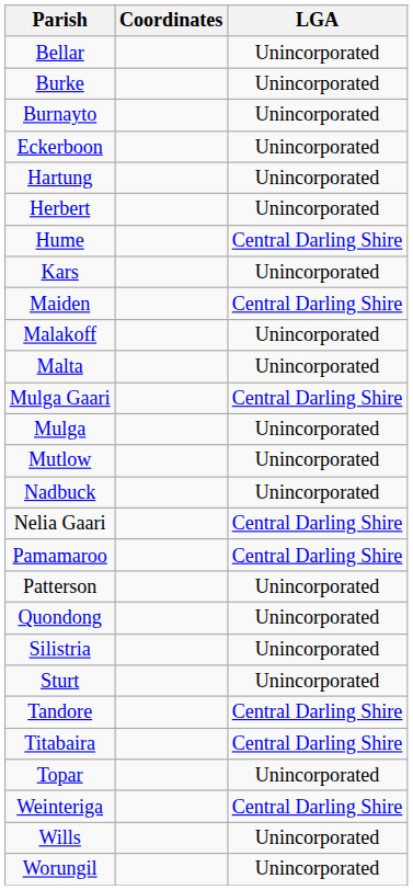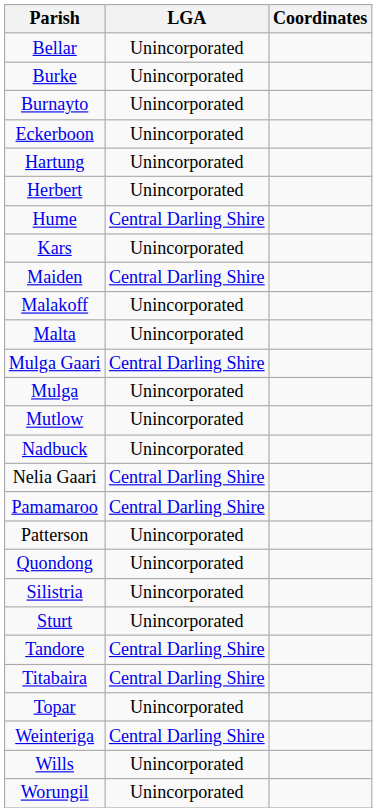 <table class="wikitable" style="text-align:center">
 <tr>
 <th>Parish</th>
+<th>LGA</th>
 <th>Coordinates</th>
-<th>LGA</th>
 </tr>
 <tr>
 <td><a href='#'>Bellar</a></td>
+<td>Unincorporated</td>
 <td></td>
-<td>Unincorporated</td>
 </tr>
 <tr>
 <td><a href='#'>Burke</a></td>
+<td>Unincorporated</td>
 <td></td>
-<td>Unincorporated</td>
 </tr>
 <tr>
 <td><a href='#'>Burnayto</a></td>
+<td>Unincorporated</td>
 <td></td>
-<td>Unincorporated</td>
 </tr>
 <tr>
 <td><a href='#'>Eckerboon</a></td>
+<td>Unincorporated</td>
 <td></td>
-<td>Unincorporated</td>
 </tr>
 <tr>
 <td><a href='#'>Hartung</a></td>
+<td>Unincorporated</td>
 <td></td>
-<td>Unincorporated</td>
 </tr>
 <tr>
 <td><a href='#'>Herbert</a></td>
+<td>Unincorporated</td>
 <td></td>
-<td>Unincorporated</td>
 </tr>
 <tr>
 <td><a href='#'>Hume</a></td>
+<td><a href='#'>Central Darling Shire</a></td>
 <td></td>
-<td><a href='#'>Central Darling Shire</a></td>
 </tr>
 <tr>
 <td><a href='#'>Kars</a></td>
+<td>Unincorporated</td>
 <td></td>
-<td>Unincorporated</td>
 </tr>
 <tr>
 <td><a href='#'>Maiden</a></td>
+<td><a href='#'>Central Darling Shire</a></td>
 <td></td>
-<td><a href='#'>Central Darling Shire</a></td>
 </tr>
 <tr>
 <td><a href='#'>Malakoff</a></td>
+<td>Unincorporated</td>
 <td></td>
-<td>Unincorporated</td>
 </tr>
 <tr>
 <td><a href='#'>Malta</a></td>
+<td>Unincorporated</td>
 <td></td>
-<td>Unincorporated</td>
 </tr>
 <tr>
 <td><a href='#'>Mulga Gaari</a></td>
+<td><a href='#'>Central Darling Shire</a></td>
 <td></td>
-<td><a href='#'>Central Darling Shire</a></td>
 </tr>
 <tr>
 <td><a href='#'>Mulga</a></td>
+<td>Unincorporated</td>
 <td></td>
-<td>Unincorporated</td>
 </tr>
 <tr>
 <td><a href='#'>Mutlow</a></td>
+<td>Unincorporated</td>
 <td></td>
-<td>Unincorporated</td>
 </tr>
 <tr>
 <td><a href='#'>Nadbuck</a></td>
+<td>Unincorporated</td>
 <td></td>
-<td>Unincorporated</td>
 </tr>
 <tr>
 <td>Nelia Gaari</td>
+<td><a href='#'>Central Darling Shire</a></td>
 <td></td>
-<td><a href='#'>Central Darling Shire</a></td>
 </tr>
 <tr>
 <td><a href='#'>Pamamaroo</a></td>
+<td><a href='#'>Central Darling Shire</a></td>
 <td></td>
-<td><a href='#'>Central Darling Shire</a></td>
 </tr>
 <tr>
 <td>Patterson</td>
+<td>Unincorporated</td>
 <td></td>
-<td>Unincorporated</td>
 </tr>
 <tr>
 <td><a href='#'>Quondong</a></td>
+<td>Unincorporated</td>
 <td></td>
-<td>Unincorporated</td>
 </tr>
 <tr>
 <td><a href='#'>Silistria</a></td>
+<td>Unincorporated</td>
 <td></td>
-<td>Unincorporated</td>
 </tr>
 <tr>
 <td><a href='#'>Sturt</a></td>
+<td>Unincorporated</td>
 <td></td>
-<td>Unincorporated</td>
 </tr>
 <tr>
 <td><a href='#'>Tandore</a></td>
+<td><a href='#'>Central Darling Shire</a></td>
 <td></td>
-<td><a href='#'>Central Darling Shire</a></td>
 </tr>
 <tr>
 <td><a href='#'>Titabaira</a></td>
+<td><a href='#'>Central Darling Shire</a></td>
 <td></td>
-<td><a href='#'>Central Darling Shire</a></td>
 </tr>
 <tr>
 <td><a href='#'>Topar</a></td>
+<td>Unincorporated</td>
 <td></td>
-<td>Unincorporated</td>
 </tr>
 <tr>
 <td><a href='#'>Weinteriga</a></td>
+<td><a href='#'>Central Darling Shire</a></td>
 <td></td>
-<td><a href='#'>Central Darling Shire</a></td>
 </tr>
 <tr>
 <td><a href='#'>Wills</a></td>
+<td>Unincorporated</td>
 <td></td>
-<td>Unincorporated</td>
 </tr>
 <tr>
 <td><a href='#'>Worungil</a></td>
+<td>Unincorporated</td>
 <td></td>
-<td>Unincorporated</td>
 </tr>
 </table>
